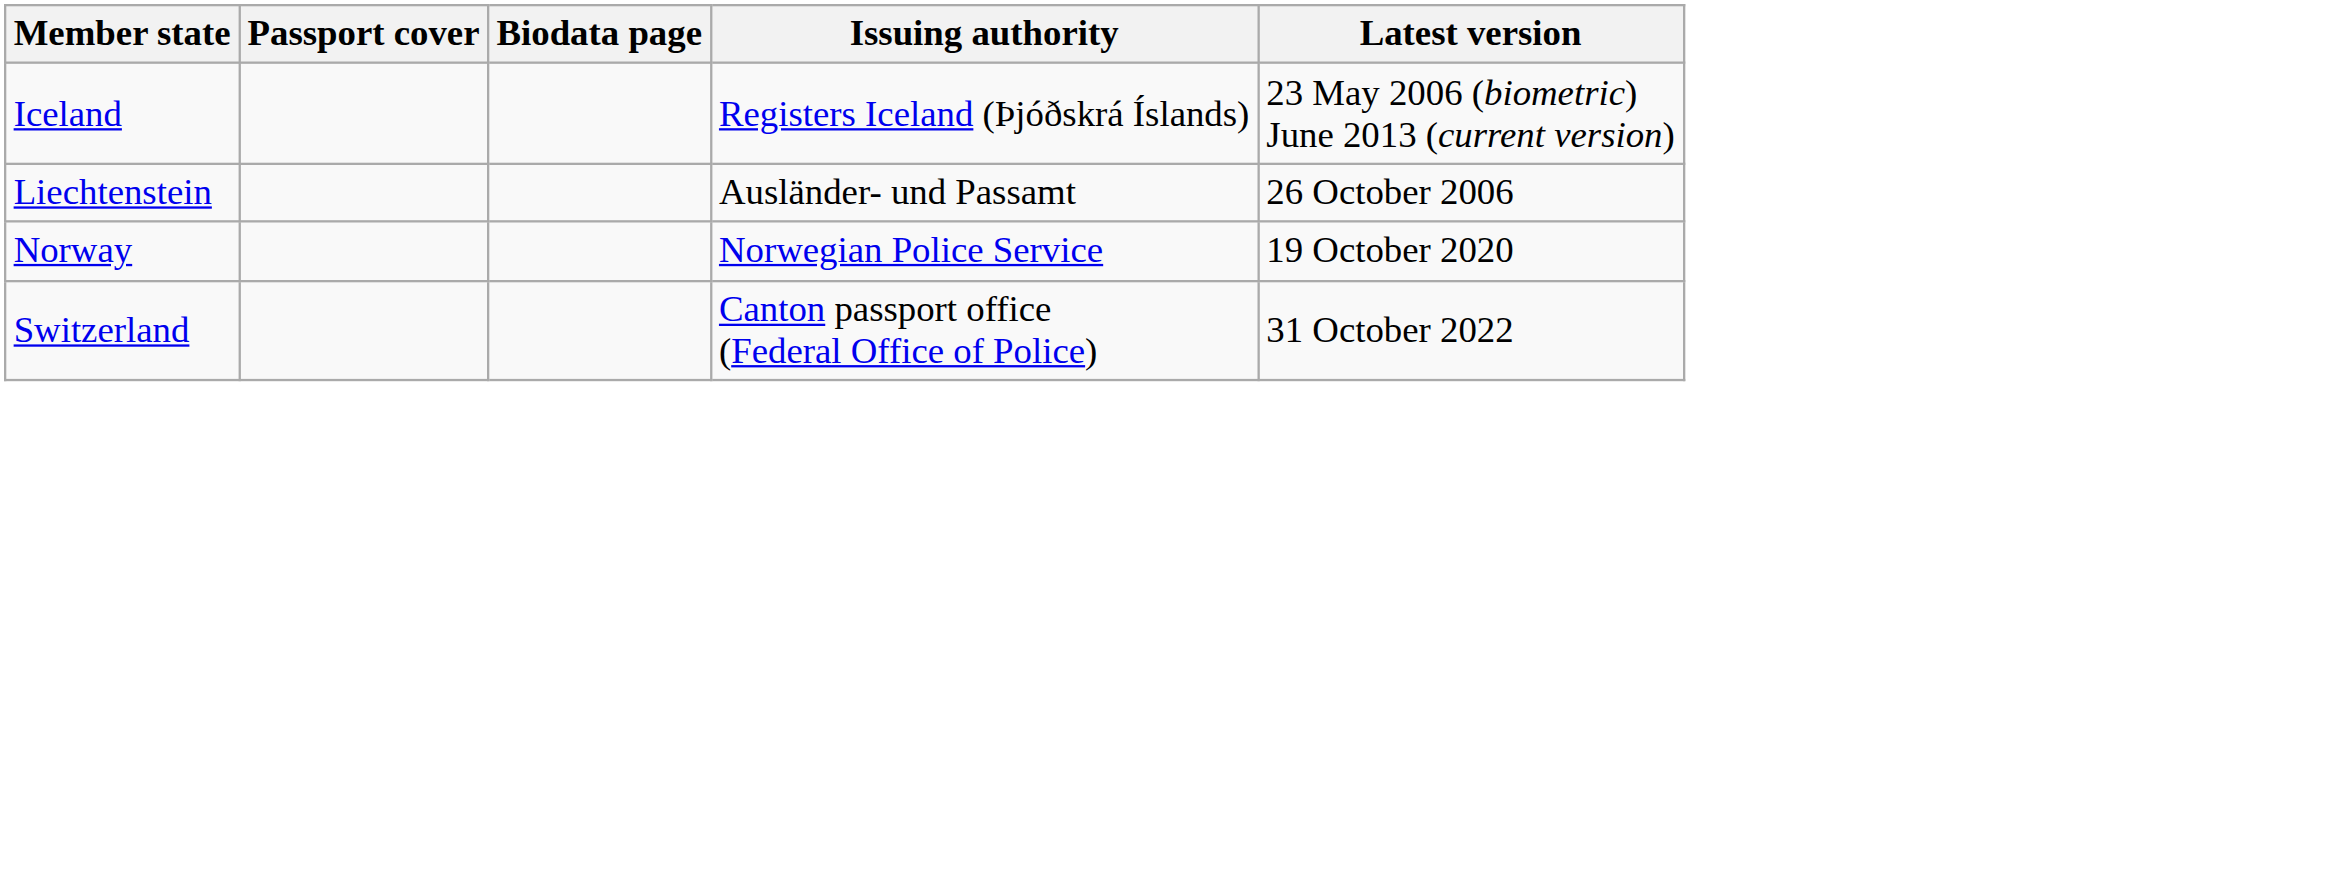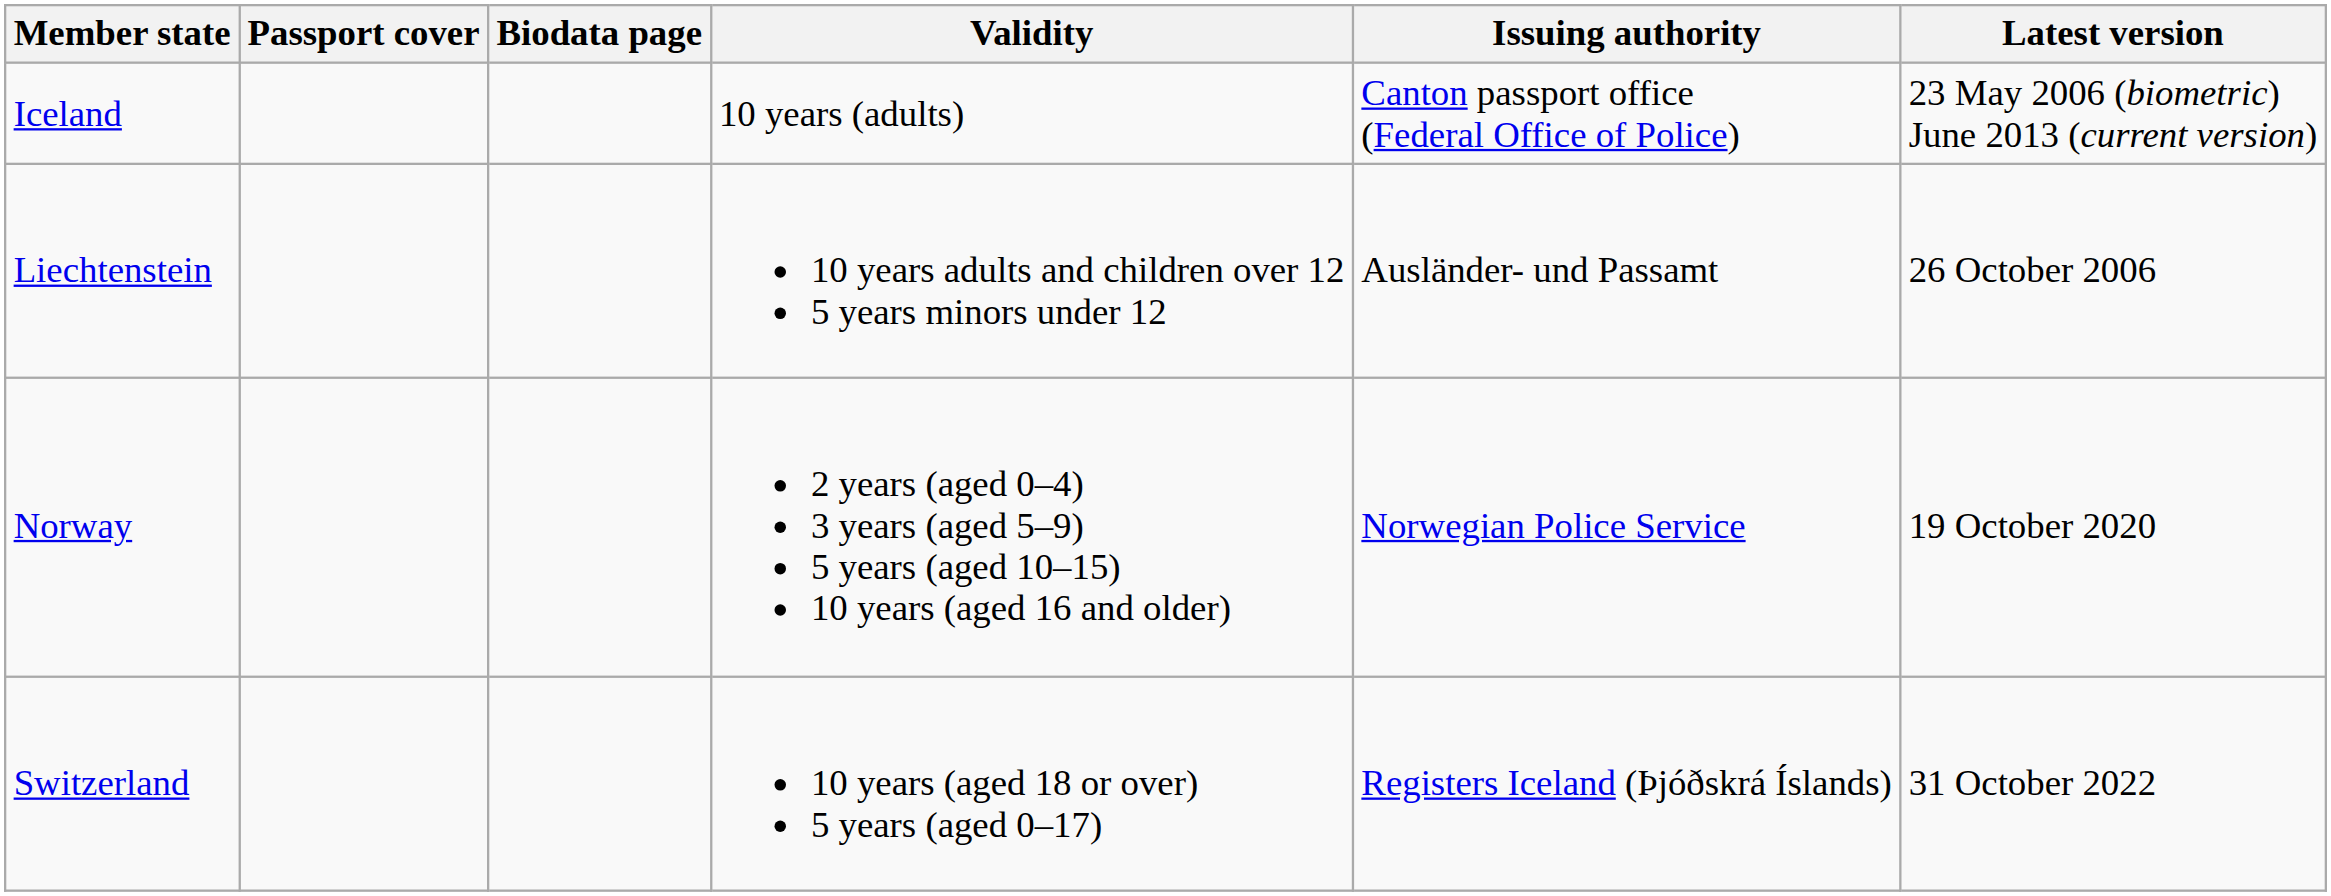 <table class="wikitable">
 <tr>
 <th>Member state</th>
 <th>Passport cover</th>
 <th>Biodata page</th>
+<th>Validity</th>
 <th>Issuing authority</th>
 <th>Latest version</th>
 </tr>
 <tr>
 <td> <a href='#'>Iceland</a></td>
 <td></td>
 <td></td>
-<td><a href='#'>Registers Iceland</a> (Þjóðskrá Íslands)</td>
+<td>10 years (adults)</td>
+<td><a href='#'>Canton</a> passport office<br>(<a href='#'>Federal Office of Police</a>)</td>
 <td>23 May 2006 (<em>biometric</em>)<br>June 2013 (<em>current version</em>)</td>
 </tr>
 <tr>
 <td><a href='#'>Liechtenstein</a></td>
 <td></td>
 <td></td>
+<td><br><ul><li>10 years adults and children over 12</li><li>5 years minors under 12</li></ul></td>
 <td>Ausländer- und Passamt</td>
 <td>26 October 2006</td>
 </tr>
 <tr>
 <td> <a href='#'>Norway</a></td>
 <td></td>
 <td></td>
+<td><br><ul><li>2 years (aged 0–4)</li><li>3 years (aged 5–9)</li><li>5 years (aged 10–15)</li><li>10 years (aged 16 and older)</li></ul></td>
 <td><a href='#'>Norwegian Police Service</a></td>
 <td>19 October 2020</td>
 </tr>
 <tr>
 <td><a href='#'>Switzerland</a></td>
 <td></td>
 <td></td>
-<td><a href='#'>Canton</a> passport office<br>(<a href='#'>Federal Office of Police</a>)</td>
+<td><br><ul><li>10 years (aged 18 or over)</li><li>5 years (aged 0–17)</li></ul></td>
+<td><a href='#'>Registers Iceland</a> (Þjóðskrá Íslands)</td>
 <td>31 October 2022</td>
 </tr>
 </table>
